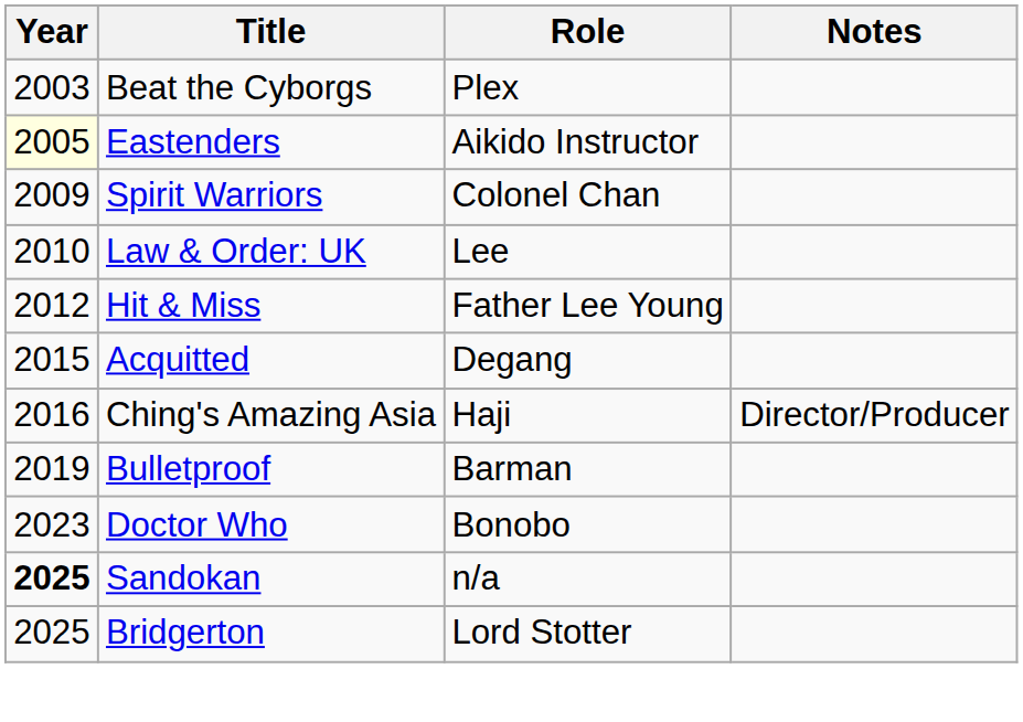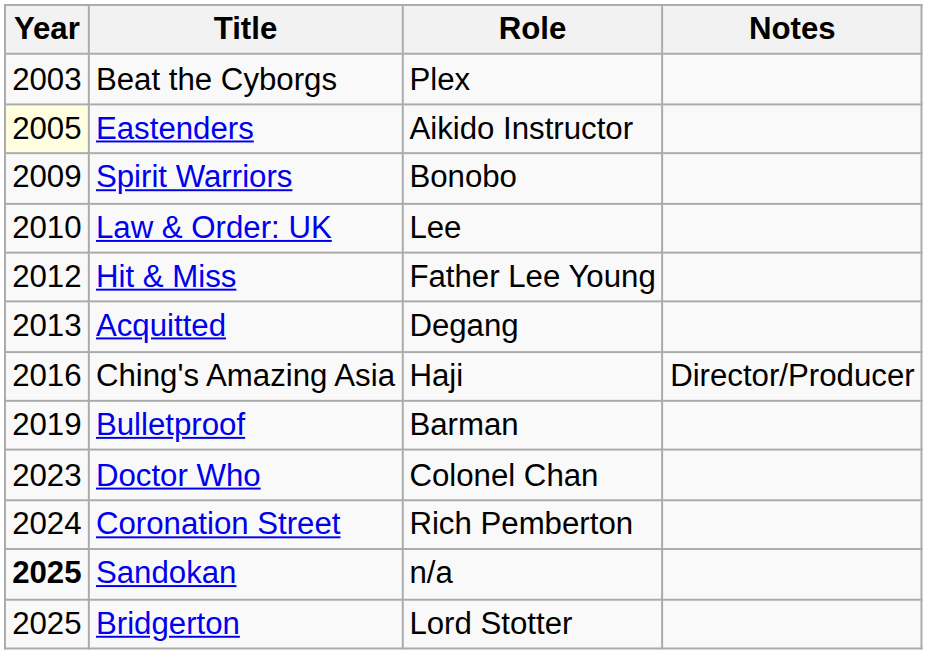 <table class="wikitable">
 <tr>
 <th>Year</th>
 <th>Title</th>
 <th>Role</th>
 <th>Notes</th>
 </tr>
 <tr>
 <td>2003</td>
 <td>Beat the Cyborgs</td>
 <td>Plex</td>
 <td></td>
 </tr>
 <tr>
 <td style="background: lightyellow;">2005</td>
 <td><a href='#'>Eastenders</a></td>
 <td>Aikido Instructor</td>
 <td></td>
 </tr>
 <tr>
 <td>2009</td>
 <td><a href='#'>Spirit Warriors</a></td>
-<td>Colonel Chan</td>
+<td>Bonobo</td>
 <td></td>
 </tr>
 <tr>
 <td>2010</td>
 <td><a href='#'>Law & Order: UK</a></td>
 <td>Lee</td>
 <td></td>
 </tr>
 <tr>
 <td>2012</td>
 <td><a href='#'>Hit & Miss</a></td>
 <td>Father Lee Young</td>
 <td></td>
 </tr>
 <tr>
-<td>2015</td>
+<td>2013</td>
 <td><a href='#'>Acquitted</a></td>
 <td>Degang</td>
 <td></td>
 </tr>
 <tr>
 <td>2016</td>
 <td>Ching's Amazing Asia</td>
 <td>Haji</td>
 <td>Director/Producer</td>
 </tr>
 <tr>
 <td>2019</td>
 <td><a href='#'>Bulletproof</a></td>
 <td>Barman</td>
 <td></td>
 </tr>
 <tr>
 <td>2023</td>
 <td><a href='#'>Doctor Who</a></td>
-<td>Bonobo</td>
+<td>Colonel Chan</td>
+<td></td>
+</tr>
+<tr>
+<td>2024</td>
+<td><a href='#'>Coronation Street</a></td>
+<td>Rich Pemberton</td>
 <td></td>
 </tr>
 <tr>
 <td><strong>2025</strong></td>
 <td><a href='#'>Sandokan</a></td>
 <td>n/a</td>
 <td></td>
 </tr>
 <tr>
 <td>2025</td>
 <td><a href='#'>Bridgerton</a></td>
 <td>Lord Stotter</td>
 <td></td>
 </tr>
 </table>
